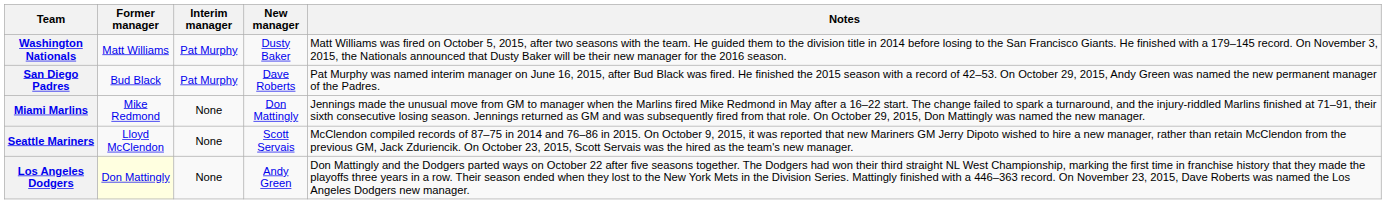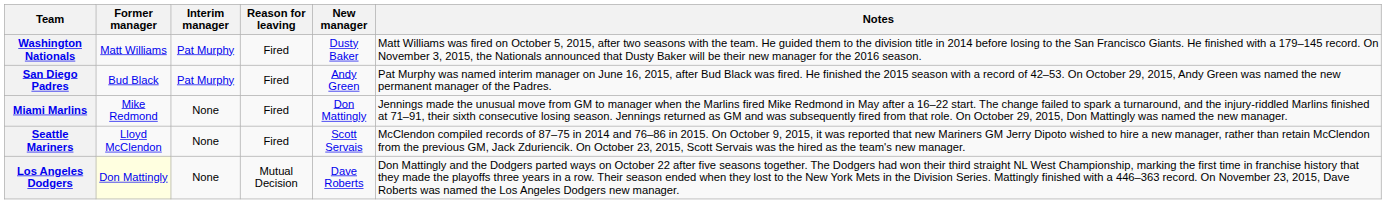 <table class="wikitable plainrowheaders">
 <tr>
 <th>Team</th>
 <th>Former manager</th>
 <th>Interim manager</th>
+<th>Reason for leaving</th>
 <th>New manager</th>
 <th>Notes</th>
 </tr>
 <tr>
 <th scope="row"><a href='#'>Washington Nationals</a></th>
 <td style="text-align:center;"><a href='#'>Matt Williams</a></td>
 <td style="text-align:center;"><a href='#'>Pat Murphy</a></td>
+<td style="text-align:center;">Fired</td>
 <td Style="text-align:center;"><a href='#'>Dusty Baker</a></td>
 <td>Matt Williams was fired on October 5, 2015, after two seasons with the team. He guided them to the division title in 2014 before losing to the San Francisco Giants. He finished with a 179–145 record. On November 3, 2015, the Nationals announced that Dusty Baker will be their new manager for the 2016 season.</td>
 </tr>
 <tr>
 <th scope="row"><a href='#'>San Diego Padres</a></th>
 <td style="text-align:center;"><a href='#'>Bud Black</a></td>
 <td style="text-align:center;"><a href='#'>Pat Murphy</a></td>
-<td Style="text-align:center;"><a href='#'>Dave Roberts</a></td>
+<td style="text-align:center;">Fired</td>
+<td Style="text-align:center;"><a href='#'>Andy Green</a></td>
 <td>Pat Murphy was named interim manager on June 16, 2015, after Bud Black was fired. He finished the 2015 season with a record of 42–53. On October 29, 2015, Andy Green was named the new permanent manager of the Padres.</td>
 </tr>
 <tr>
 <th scope="row"><a href='#'>Miami Marlins</a></th>
 <td style="text-align:center;"><a href='#'>Mike Redmond</a></td>
 <td style="text-align:center;">None</td>
+<td style="text-align:center;">Fired</td>
 <td Style="text-align:center;"><a href='#'>Don Mattingly</a></td>
 <td>Jennings made the unusual move from GM to manager when the Marlins fired Mike Redmond in May after a 16–22 start. The change failed to spark a turnaround, and the injury-riddled Marlins finished at 71–91, their sixth consecutive losing season. Jennings returned as GM and was subsequently fired from that role. On October 29, 2015, Don Mattingly was named the new manager.</td>
 </tr>
 <tr>
 <th scope="row"><a href='#'>Seattle Mariners</a></th>
 <td style="text-align:center;"><a href='#'>Lloyd McClendon</a></td>
 <td style="text-align:center;">None</td>
+<td style="text-align:center;">Fired</td>
 <td Style="text-align:center;"><a href='#'>Scott Servais</a></td>
 <td>McClendon compiled records of 87–75 in 2014 and 76–86 in 2015. On October 9, 2015, it was reported that new Mariners GM Jerry Dipoto wished to hire a new manager, rather than retain McClendon from the previous GM, Jack Zduriencik. On October 23, 2015, Scott Servais was the hired as the team's new manager.</td>
 </tr>
 <tr>
 <th scope="row"><a href='#'>Los Angeles Dodgers</a></th>
 <td style="background: lightyellow; text-align:center;"><a href='#'>Don Mattingly</a></td>
 <td style="text-align:center;">None</td>
-<td Style="text-align:center;"><a href='#'>Andy Green</a></td>
+<td style="text-align:center;">Mutual Decision</td>
+<td Style="text-align:center;"><a href='#'>Dave Roberts</a></td>
 <td>Don Mattingly and the Dodgers parted ways on October 22 after five seasons together. The Dodgers had won their third straight NL West Championship, marking the first time in franchise history that they made the playoffs three years in a row. Their season ended when they lost to the New York Mets in the Division Series. Mattingly finished with a 446–363 record. On November 23, 2015, Dave Roberts was named the Los Angeles Dodgers new manager.</td>
 </tr>
 </table>
